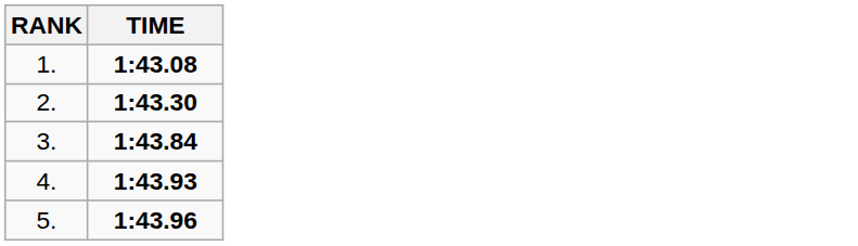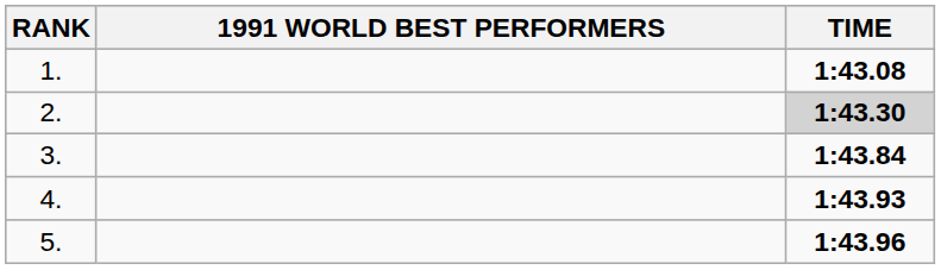 <table class="wikitable" style="border-collapse: collapse; font-size: 90%;">
 <tr>
 <th>RANK</th>
+<th align="center" style="width: 25em">1991 WORLD BEST PERFORMERS</th>
 <th align="center" style="width: 5em">TIME</th>
 </tr>
 <tr>
 <td align="center">1.</td>
+<td></td>
 <td align="center"><strong>1:43.08</strong></td>
 </tr>
 <tr>
 <td align="center">2.</td>
-<td align="center"><strong>1:43.30</strong></td>
+<td></td>
+<td align="center" style="background: lightgrey;"><strong>1:43.30</strong></td>
 </tr>
 <tr>
 <td align="center">3.</td>
+<td></td>
 <td align="center"><strong>1:43.84</strong></td>
 </tr>
 <tr>
 <td align="center">4.</td>
+<td></td>
 <td align="center"><strong>1:43.93</strong></td>
 </tr>
 <tr>
 <td align="center">5.</td>
+<td></td>
 <td align="center"><strong>1:43.96</strong></td>
 </tr>
 </table>
